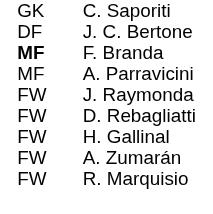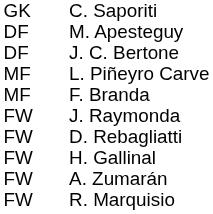 <table cellspacing="0" cellpadding="0" style="font-size:90%; margin:0.2em auto;">
 <tr>
 <th width="25"></th>
 <th width="25"></th>
 </tr>
 <tr>
 <td>GK</td>
 <td></td>
 <td> C. Saporiti</td>
 </tr>
 <tr>
 <td>DF</td>
 <td></td>
-<td> J. C. Bertone</td>
+<td> M. Apesteguy</td>
 </tr>
 <tr>
-<td><strong>MF</strong></td>
+<td>DF</td>
 <td></td>
-<td> F. Branda</td>
+<td> J. C. Bertone</td>
 </tr>
 <tr>
 <td>MF</td>
 <td></td>
-<td> A. Parravicini</td>
+<td> L. Piñeyro Carve</td>
+</tr>
+<tr>
+<td>MF</td>
+<td></td>
+<td> F. Branda</td>
 </tr>
 <tr>
 <td>FW</td>
 <td></td>
 <td> J. Raymonda</td>
 </tr>
 <tr>
 <td>FW</td>
 <td></td>
 <td> D. Rebagliatti</td>
 </tr>
 <tr>
 <td>FW</td>
 <td></td>
 <td> H. Gallinal</td>
 </tr>
 <tr>
 <td>FW</td>
 <td></td>
 <td> A. Zumarán</td>
 </tr>
 <tr>
 <td>FW</td>
 <td></td>
 <td> R. Marquisio</td>
 </tr>
 </table>
